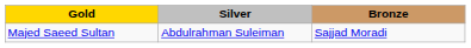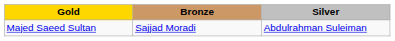 <table class="wikitable" style="text-align:left">
 <tr align="center">
 <td width=200 bgcolor=gold><strong>Gold</strong></td>
+<td width=200 bgcolor=CC9966><strong>Bronze</strong></td>
 <td width=200 bgcolor=silver><strong>Silver</strong></td>
-<td width=200 bgcolor=CC9966><strong>Bronze</strong></td>
 </tr>
 <tr>
 <td><a href='#'>Majed Saeed Sultan</a><br><em></em></td>
+<td><a href='#'>Sajjad Moradi</a><br><em></em></td>
 <td><a href='#'>Abdulrahman Suleiman</a><br><em></em></td>
-<td><a href='#'>Sajjad Moradi</a><br><em></em></td>
 </tr>
 </table>
